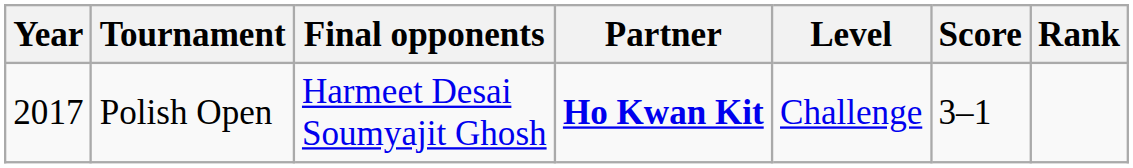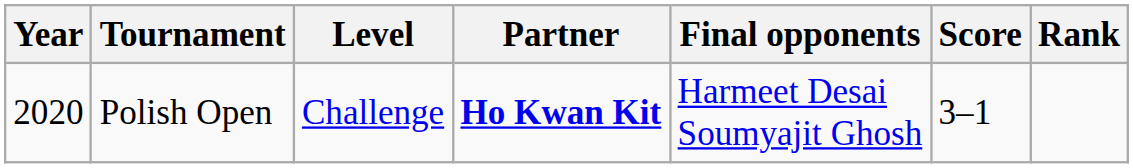 <table class="sortable wikitable" style="font-size: 95%;">
 <tr>
 <th>Year</th>
 <th>Tournament</th>
+<th>Level</th>
+<th>Partner</th>
 <th>Final opponents</th>
-<th>Partner</th>
-<th>Level</th>
 <th>Score</th>
 <th>Rank</th>
 </tr>
 <tr>
-<td>2017</td>
+<td>2020</td>
 <td>Polish Open</td>
+<td><a href='#'>Challenge</a></td>
+<td><strong><a href='#'>Ho Kwan Kit</a></strong></td>
 <td><a href='#'>Harmeet Desai</a><br><a href='#'>Soumyajit Ghosh</a></td>
-<td><strong><a href='#'>Ho Kwan Kit</a></strong></td>
-<td><a href='#'>Challenge</a></td>
 <td>3–1</td>
 <td></td>
 </tr>
 </table>
